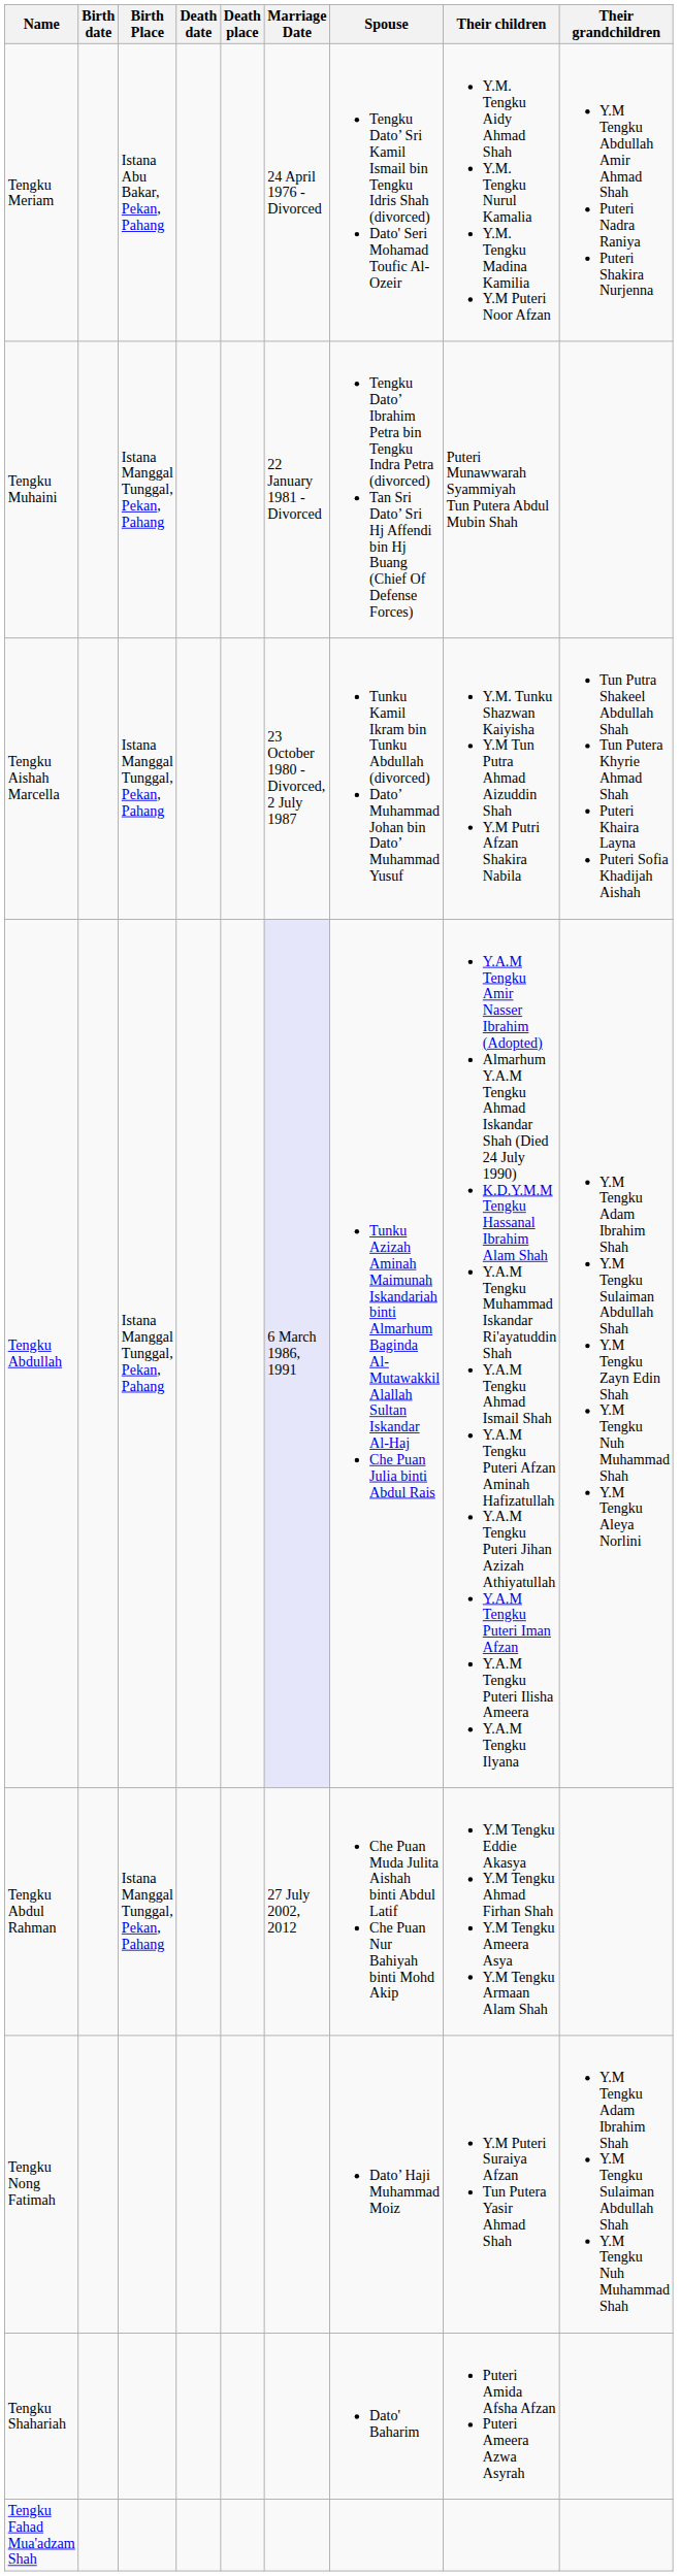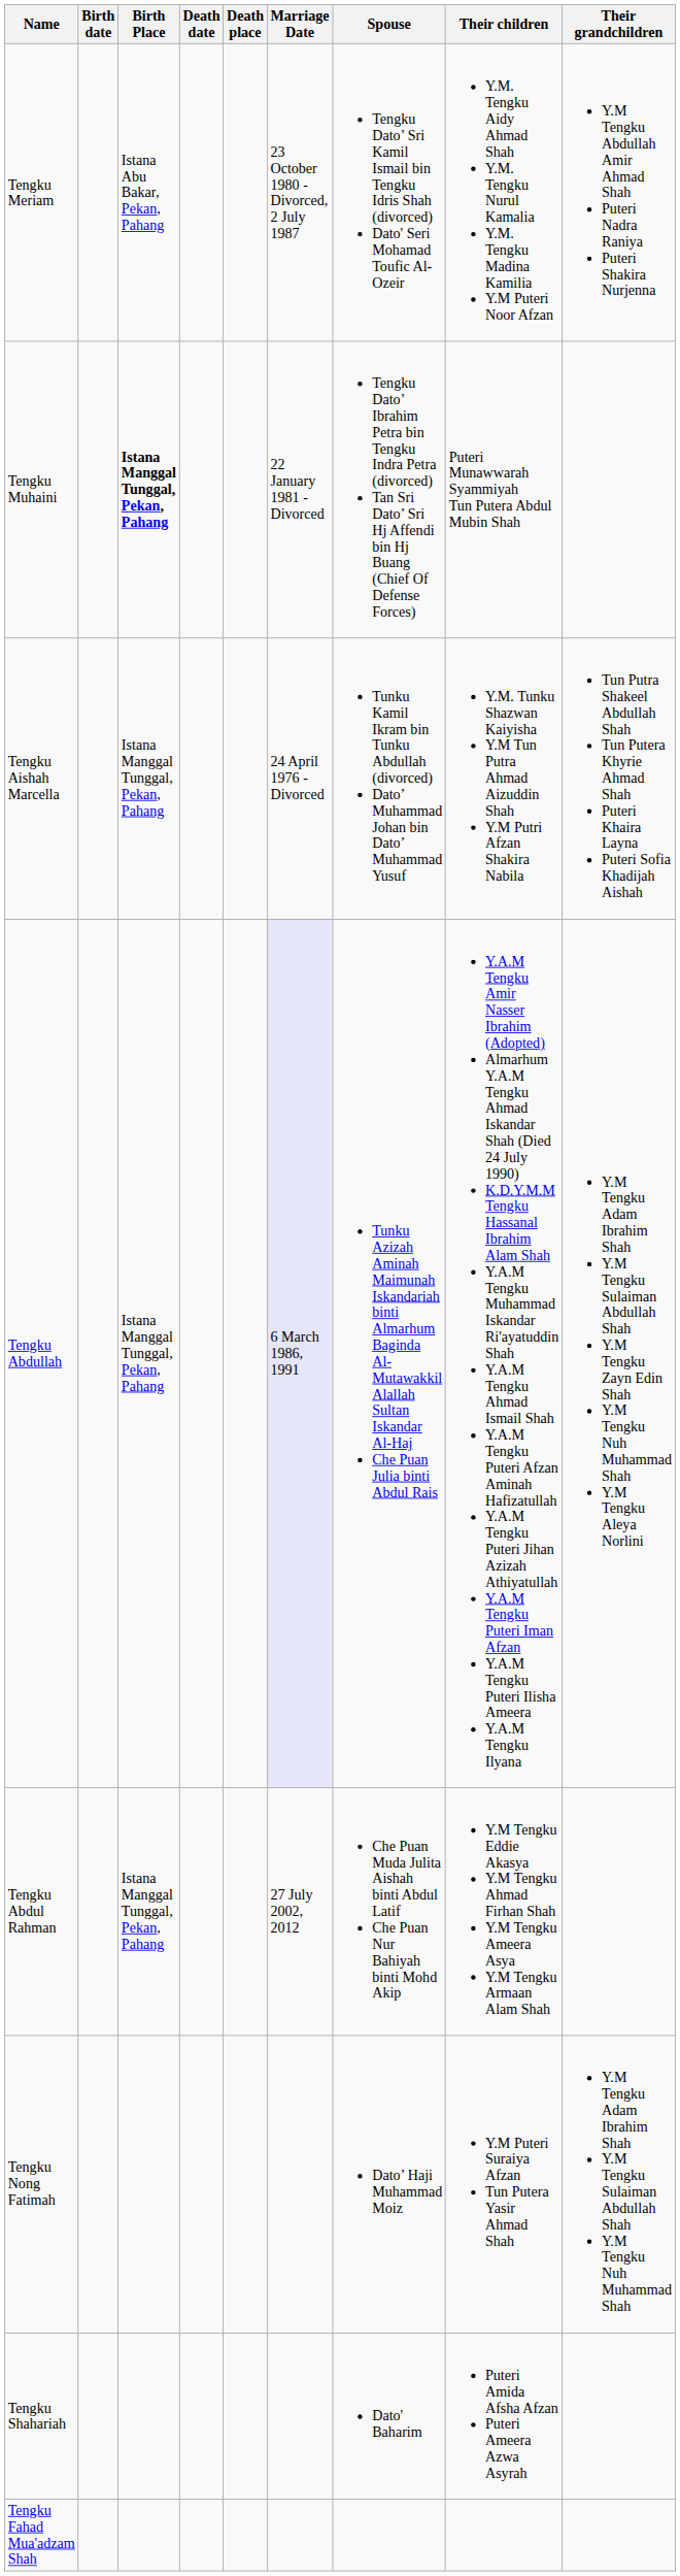 <table class= "wikitable">
 <tr>
 <th>Name</th>
 <th>Birth date</th>
 <th>Birth Place</th>
 <th>Death date</th>
 <th>Death place</th>
 <th !colspan="2">Marriage <br> Date</th>
 <th>Spouse</th>
 <th>Their children</th>
 <th>Their grandchildren</th>
 </tr>
 <tr>
 <td>Tengku Meriam</td>
 <td></td>
 <td>Istana Abu Bakar, <a href='#'>Pekan</a>, <a href='#'>Pahang</a></td>
 <td></td>
 <td></td>
-<td>24 April 1976 - Divorced</td>
+<td>23 October 1980 - Divorced, <br> 2 July 1987</td>
 <td><br><ul><li>Tengku Dato’ Sri Kamil Ismail bin Tengku Idris Shah (divorced)</li><li>Dato' Seri Mohamad Toufic Al-Ozeir</li></ul></td>
 <td><br><ul><li>Y.M. Tengku Aidy Ahmad Shah</li><li>Y.M. Tengku Nurul Kamalia</li><li>Y.M. Tengku Madina Kamilia</li><li>Y.M Puteri Noor Afzan</li></ul></td>
 <td><br><ul><li>Y.M Tengku Abdullah Amir Ahmad Shah</li><li>Puteri Nadra Raniya</li><li>Puteri Shakira Nurjenna</li></ul></td>
 </tr>
 <tr>
 <td>Tengku Muhaini</td>
 <td></td>
-<td>Istana Manggal Tunggal, <a href='#'>Pekan</a>, <a href='#'>Pahang</a></td>
+<td><strong>Istana Manggal Tunggal, <a href='#'>Pekan</a>, <a href='#'>Pahang</a></strong></td>
 <td></td>
 <td></td>
 <td>22 January 1981 - Divorced</td>
 <td><br><ul><li>Tengku Dato’ Ibrahim Petra bin Tengku Indra Petra (divorced)</li><li>Tan Sri Dato’ Sri Hj Affendi bin Hj Buang (Chief Of Defense Forces)</li></ul></td>
 <td>Puteri Munawwarah Syammiyah <br>Tun Putera Abdul Mubin Shah</td>
 <td></td>
 </tr>
 <tr>
 <td>Tengku Aishah Marcella</td>
 <td></td>
 <td>Istana Manggal Tunggal, <a href='#'>Pekan</a>, <a href='#'>Pahang</a></td>
 <td></td>
 <td></td>
-<td>23 October 1980 - Divorced, <br> 2 July 1987</td>
+<td>24 April 1976 - Divorced</td>
 <td><br><ul><li>Tunku Kamil Ikram bin Tunku Abdullah (divorced)</li><li>Dato’ Muhammad Johan bin Dato’ Muhammad Yusuf</li></ul></td>
 <td><br><ul><li>Y.M. Tunku Shazwan Kaiyisha</li><li>Y.M Tun Putra Ahmad Aizuddin Shah</li><li>Y.M Putri Afzan Shakira Nabila</li></ul></td>
 <td><br><ul><li>Tun Putra Shakeel Abdullah Shah</li><li>Tun Putera Khyrie Ahmad Shah</li><li>Puteri Khaira Layna</li><li>Puteri Sofia Khadijah Aishah</li></ul></td>
 </tr>
 <tr>
 <td><a href='#'>Tengku Abdullah</a></td>
 <td></td>
 <td>Istana Manggal Tunggal, <a href='#'>Pekan</a>, <a href='#'>Pahang</a></td>
 <td></td>
 <td></td>
 <td style="background: lavender;">6 March 1986, 1991</td>
 <td><br><ul><li><a href='#'>Tunku Azizah Aminah Maimunah Iskandariah binti Almarhum Baginda Al-Mutawakkil Alallah Sultan Iskandar Al-Haj</a></li><li><a href='#'>Che Puan Julia binti Abdul Rais</a></li></ul></td>
 <td><br><ul><li><a href='#'>Y.A.M Tengku Amir Nasser Ibrahim (Adopted)</a></li><li>Almarhum Y.A.M Tengku Ahmad Iskandar Shah (Died 24 July 1990)</li><li><a href='#'>K.D.Y.M.M Tengku Hassanal Ibrahim Alam Shah</a></li><li>Y.A.M Tengku Muhammad Iskandar Ri'ayatuddin Shah</li><li>Y.A.M Tengku Ahmad Ismail Shah</li><li>Y.A.M Tengku Puteri Afzan Aminah Hafizatullah</li><li>Y.A.M Tengku Puteri Jihan Azizah Athiyatullah</li><li><a href='#'>Y.A.M Tengku Puteri Iman Afzan</a></li><li>Y.A.M Tengku Puteri Ilisha Ameera</li><li>Y.A.M Tengku Ilyana</li></ul></td>
 <td><br><ul><li>Y.M Tengku Adam Ibrahim Shah</li><li>Y.M Tengku Sulaiman Abdullah Shah</li><li>Y.M Tengku Zayn Edin Shah</li><li>Y.M Tengku Nuh Muhammad Shah</li><li>Y.M Tengku Aleya Norlini</li></ul></td>
 </tr>
 <tr>
 <td>Tengku Abdul Rahman</td>
 <td></td>
 <td>Istana Manggal Tunggal, <a href='#'>Pekan</a>, <a href='#'>Pahang</a></td>
 <td></td>
 <td></td>
 <td>27 July 2002, <br> 2012</td>
 <td><br><ul><li>Che Puan Muda Julita Aishah binti Abdul Latif</li><li>Che Puan Nur Bahiyah binti Mohd Akip</li></ul></td>
 <td><br><ul><li>Y.M Tengku Eddie Akasya</li><li>Y.M Tengku Ahmad Firhan Shah</li><li>Y.M Tengku Ameera Asya</li><li>Y.M Tengku Armaan Alam Shah</li></ul></td>
 <td></td>
 </tr>
 <tr>
 <td>Tengku Nong Fatimah</td>
 <td></td>
 <td></td>
 <td></td>
 <td></td>
 <td></td>
 <td><br><ul><li>Dato’ Haji Muhammad Moiz</li></ul></td>
 <td><br><ul><li>Y.M Puteri Suraiya Afzan</li><li>Tun Putera Yasir Ahmad Shah</li></ul></td>
 <td><br><ul><li>Y.M Tengku Adam Ibrahim Shah</li><li>Y.M Tengku Sulaiman Abdullah Shah</li><li>Y.M Tengku Nuh Muhammad Shah</li></ul></td>
 </tr>
 <tr>
 <td>Tengku Shahariah</td>
 <td></td>
 <td></td>
 <td></td>
 <td></td>
 <td></td>
 <td><br><ul><li>Dato' Baharim</li></ul></td>
 <td><br><ul><li>Puteri Amida Afsha Afzan</li><li>Puteri Ameera Azwa Asyrah</li></ul></td>
 <td></td>
 </tr>
 <tr>
 <td><a href='#'>Tengku Fahad Mua'adzam Shah</a></td>
 <td></td>
 <td></td>
 <td></td>
 <td></td>
 <td></td>
 <td></td>
 <td></td>
 <td></td>
 </tr>
 </table>
